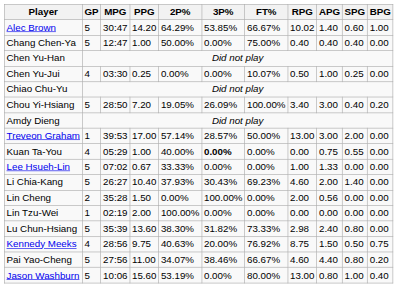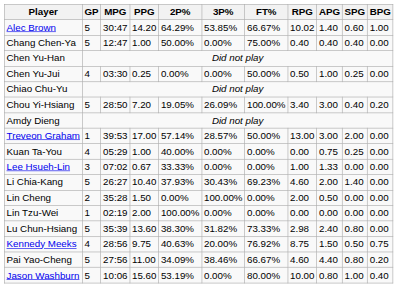 <table class="wikitable">
 <tr>
 <th>Player</th>
 <th>GP</th>
 <th>MPG</th>
 <th>PPG</th>
 <th>2P%</th>
 <th>3P%</th>
 <th>FT%</th>
 <th>RPG</th>
 <th>APG</th>
 <th>SPG</th>
 <th>BPG</th>
 </tr>
 <tr>
 <td><a href='#'>Alec Brown</a></td>
 <td>5</td>
 <td>30:47</td>
 <td>14.20</td>
 <td>64.29%</td>
 <td>53.85%</td>
 <td>66.67%</td>
 <td>10.02</td>
 <td>1.40</td>
 <td>0.60</td>
 <td>1.00</td>
 </tr>
 <tr>
 <td>Chang Chen-Ya</td>
 <td>5</td>
 <td>12:47</td>
 <td>1.00</td>
 <td>50.00%</td>
 <td>0.00%</td>
 <td>75.00%</td>
 <td>0.40</td>
 <td>0.40</td>
 <td>0.40</td>
 <td>0.00</td>
 </tr>
 <tr>
 <td>Chen Yu-Han</td>
 <td colspan=10 align=center><em>Did not play</em></td>
 </tr>
 <tr>
 <td>Chen Yu-Jui</td>
 <td>4</td>
 <td>03:30</td>
 <td>0.25</td>
 <td>0.00%</td>
 <td>0.00%</td>
-<td>10.07%</td>
+<td>50.00%</td>
 <td>0.50</td>
 <td>1.00</td>
 <td>0.25</td>
 <td>0.00</td>
 </tr>
 <tr>
 <td>Chiao Chu-Yu</td>
 <td colspan=10 align=center><em>Did not play</em></td>
 </tr>
 <tr>
 <td>Chou Yi-Hsiang</td>
 <td>5</td>
 <td>28:50</td>
 <td>7.20</td>
 <td>19.05%</td>
 <td>26.09%</td>
 <td>100.00%</td>
 <td>3.40</td>
 <td>3.00</td>
 <td>0.40</td>
 <td>0.20</td>
 </tr>
 <tr>
 <td>Amdy Dieng</td>
 <td colspan=10 align=center><em>Did not play</em></td>
 </tr>
 <tr>
 <td><a href='#'>Treveon Graham</a></td>
 <td>1</td>
 <td>39:53</td>
 <td>17.00</td>
 <td>57.14%</td>
 <td>28.57%</td>
 <td>50.00%</td>
 <td>13.00</td>
 <td>3.00</td>
 <td>2.00</td>
 <td>0.00</td>
 </tr>
 <tr>
 <td>Kuan Ta-You</td>
 <td>4</td>
 <td>05:29</td>
 <td>1.00</td>
 <td>40.00%</td>
-<td><strong>0.00%</strong></td>
+<td>0.00%</td>
 <td>0.00%</td>
 <td>0.00</td>
 <td>0.75</td>
-<td>0.55</td>
+<td>0.25</td>
 <td>0.00</td>
 </tr>
 <tr>
 <td><a href='#'>Lee Hsueh-Lin</a></td>
-<td>5</td>
+<td>3</td>
 <td>07:02</td>
 <td>0.67</td>
 <td>33.33%</td>
 <td>0.00%</td>
 <td>0.00%</td>
 <td>1.00</td>
 <td>1.33</td>
 <td>0.00</td>
 <td>0.00</td>
 </tr>
 <tr>
 <td>Li Chia-Kang</td>
 <td>5</td>
 <td>26:27</td>
 <td>10.40</td>
 <td>37.93%</td>
 <td>30.43%</td>
 <td>69.23%</td>
 <td>4.60</td>
 <td>2.00</td>
 <td>1.40</td>
 <td>0.00</td>
 </tr>
 <tr>
 <td>Lin Cheng</td>
 <td>2</td>
 <td>35:28</td>
 <td>1.50</td>
 <td>0.00%</td>
 <td>100.00%</td>
 <td>0.00%</td>
 <td>2.00</td>
-<td>0.56</td>
+<td>0.50</td>
 <td>0.00</td>
 <td>0.00</td>
 </tr>
 <tr>
 <td>Lin Tzu-Wei</td>
 <td>1</td>
 <td>02:19</td>
 <td>2.00</td>
 <td>100.00%</td>
 <td>0.00%</td>
 <td>0.00%</td>
 <td>0.00</td>
 <td>0.00</td>
 <td>0.00</td>
 <td>0.00</td>
 </tr>
 <tr>
 <td>Lu Chun-Hsiang</td>
 <td>5</td>
 <td>35:39</td>
 <td>13.60</td>
 <td>38.30%</td>
 <td>31.82%</td>
 <td>73.33%</td>
 <td>2.98</td>
 <td>2.40</td>
 <td>0.80</td>
 <td>0.00</td>
 </tr>
 <tr>
 <td><a href='#'>Kennedy Meeks</a></td>
 <td>4</td>
 <td>28:56</td>
 <td>9.75</td>
 <td>40.63%</td>
 <td>20.00%</td>
 <td>76.92%</td>
 <td>8.75</td>
 <td>1.50</td>
 <td>0.50</td>
 <td>0.75</td>
 </tr>
 <tr>
 <td>Pai Yao-Cheng</td>
 <td>5</td>
 <td>27:56</td>
 <td>11.00</td>
-<td>34.07%</td>
+<td>34.09%</td>
 <td>38.46%</td>
 <td>66.67%</td>
 <td>4.60</td>
 <td>4.40</td>
 <td>0.80</td>
 <td>0.20</td>
 </tr>
 <tr>
 <td><a href='#'>Jason Washburn</a></td>
 <td>5</td>
 <td>10:06</td>
 <td>15.60</td>
 <td>53.19%</td>
 <td>0.00%</td>
 <td>80.00%</td>
-<td>13.00</td>
+<td>10.00</td>
 <td>0.80</td>
 <td>1.00</td>
 <td>0.40</td>
 </tr>
 </table>
